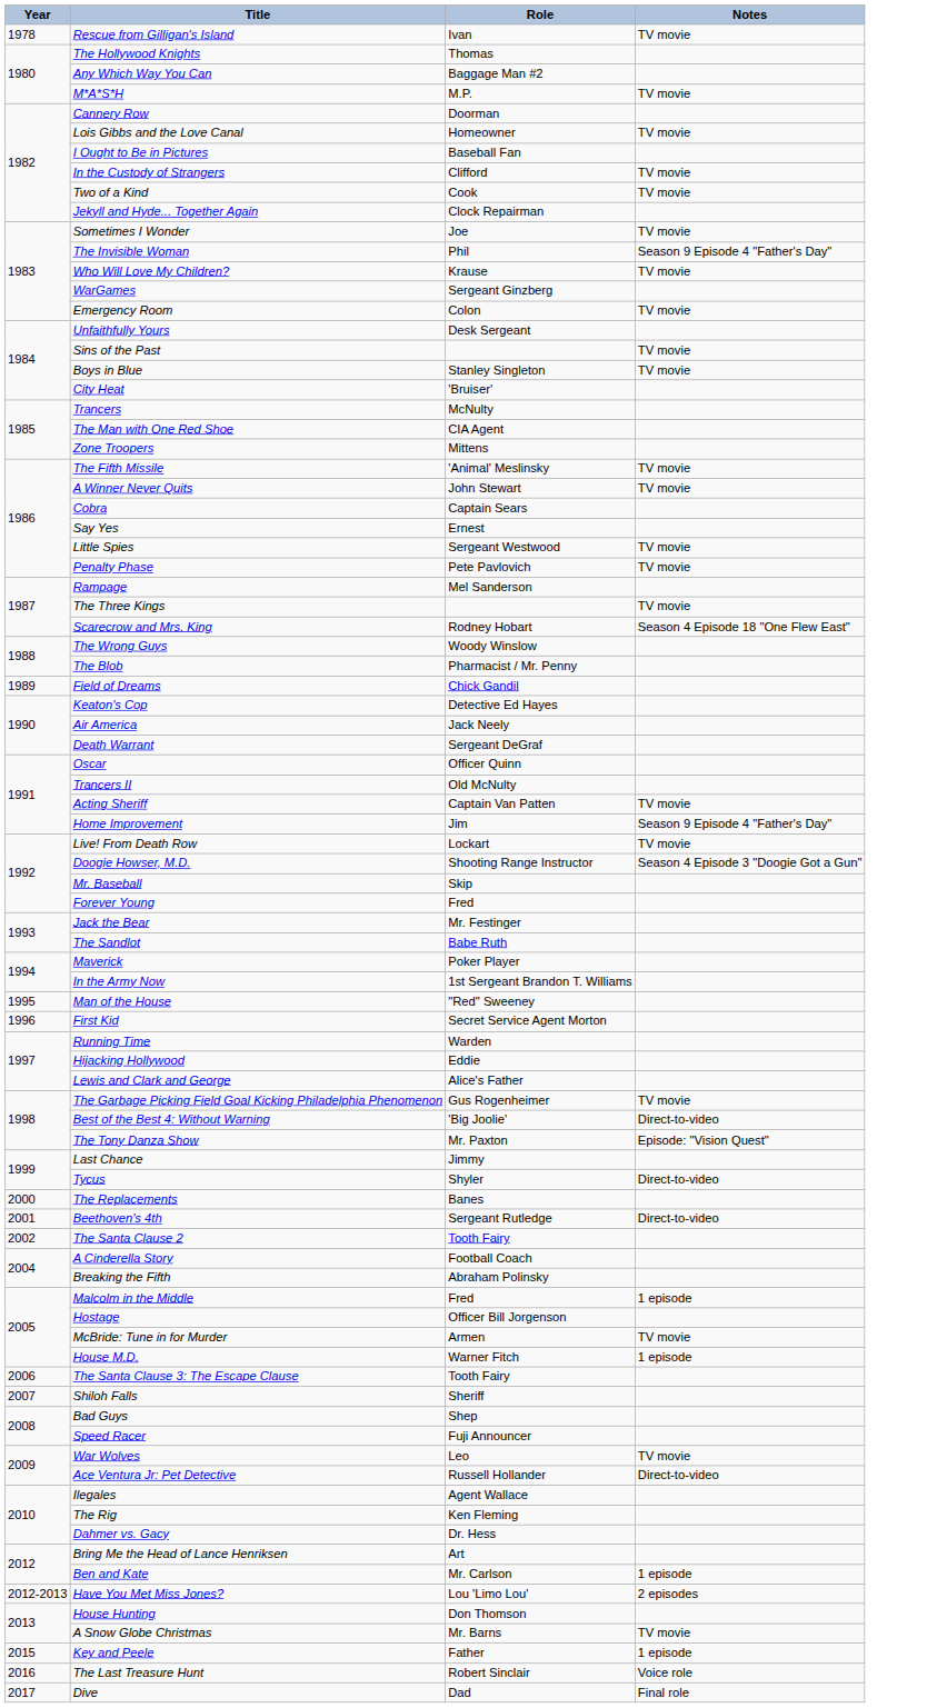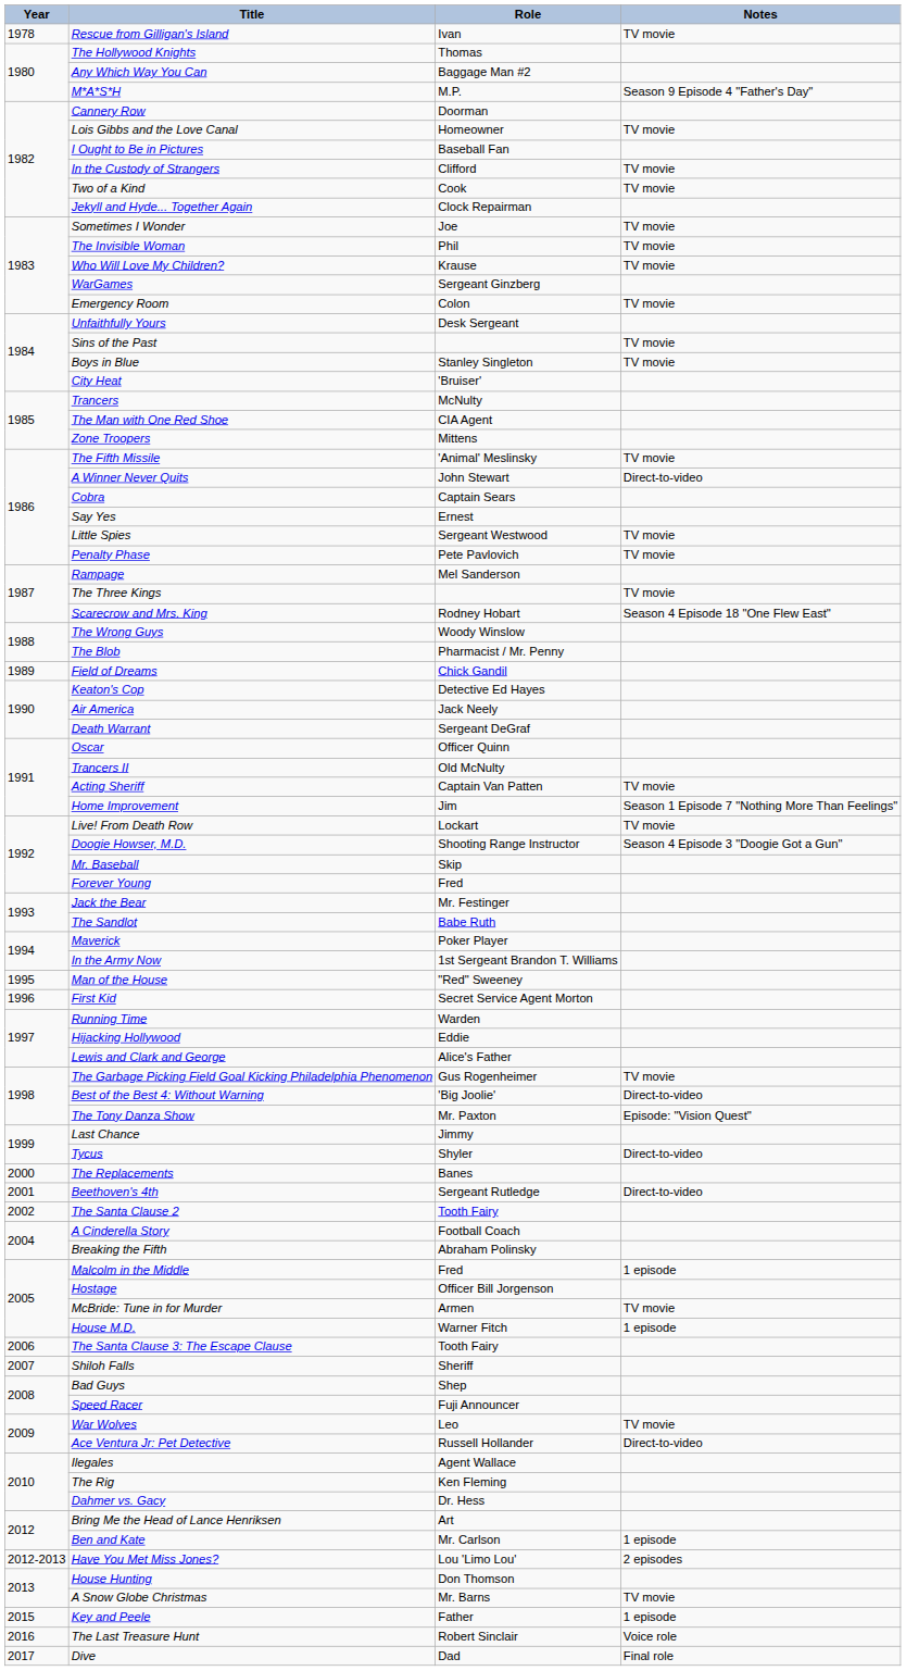 <table class="wikitable">
 <tr>
 <th style="background:#B0C4DE;">Year</th>
 <th style="background:#B0C4DE;">Title</th>
 <th style="background:#B0C4DE;">Role</th>
 <th style="background:#B0C4DE;">Notes</th>
 </tr>
 <tr>
 <td>1978</td>
 <td><em><a href='#'>Rescue from Gilligan's Island</a></em></td>
 <td>Ivan</td>
 <td>TV movie</td>
 </tr>
 <tr>
 <td rowspan="3">1980</td>
 <td><em><a href='#'>The Hollywood Knights</a></em></td>
 <td>Thomas</td>
 <td></td>
 </tr>
 <tr>
 <td><em><a href='#'>Any Which Way You Can</a></em></td>
 <td>Baggage Man #2</td>
 <td></td>
 </tr>
 <tr>
 <td><em><a href='#'>M*A*S*H</a></em></td>
 <td>M.P.</td>
-<td>TV movie</td>
+<td>Season 9 Episode 4 "Father's Day"</td>
 </tr>
 <tr>
 <td rowspan="6">1982</td>
 <td><em><a href='#'>Cannery Row</a></em></td>
 <td>Doorman</td>
 <td></td>
 </tr>
 <tr>
 <td><em>Lois Gibbs and the Love Canal</em></td>
 <td>Homeowner</td>
 <td>TV movie</td>
 </tr>
 <tr>
 <td><em><a href='#'>I Ought to Be in Pictures</a></em></td>
 <td>Baseball Fan</td>
 <td></td>
 </tr>
 <tr>
 <td><em><a href='#'>In the Custody of Strangers</a></em></td>
 <td>Clifford</td>
 <td>TV movie</td>
 </tr>
 <tr>
 <td><em>Two of a Kind</em></td>
 <td>Cook</td>
 <td>TV movie</td>
 </tr>
 <tr>
 <td><em><a href='#'>Jekyll and Hyde... Together Again</a></em></td>
 <td>Clock Repairman</td>
 <td></td>
 </tr>
 <tr>
 <td rowspan="5">1983</td>
 <td><em>Sometimes I Wonder</em></td>
 <td>Joe</td>
 <td>TV movie</td>
 </tr>
 <tr>
 <td><em><a href='#'>The Invisible Woman</a></em></td>
 <td>Phil</td>
-<td>Season 9 Episode 4 "Father's Day"</td>
+<td>TV movie</td>
 </tr>
 <tr>
 <td><em><a href='#'>Who Will Love My Children?</a></em></td>
 <td>Krause</td>
 <td>TV movie</td>
 </tr>
 <tr>
 <td><em><a href='#'>WarGames</a></em></td>
 <td>Sergeant Ginzberg</td>
 <td></td>
 </tr>
 <tr>
 <td><em>Emergency Room</em></td>
 <td>Colon</td>
 <td>TV movie</td>
 </tr>
 <tr>
 <td rowspan="4">1984</td>
 <td><em><a href='#'>Unfaithfully Yours</a></em></td>
 <td>Desk Sergeant</td>
 <td></td>
 </tr>
 <tr>
 <td><em>Sins of the Past</em></td>
 <td></td>
 <td>TV movie</td>
 </tr>
 <tr>
 <td><em>Boys in Blue</em></td>
 <td>Stanley Singleton</td>
 <td>TV movie</td>
 </tr>
 <tr>
 <td><em><a href='#'>City Heat</a></em></td>
 <td>'Bruiser'</td>
 <td></td>
 </tr>
 <tr>
 <td rowspan="3">1985</td>
 <td><em><a href='#'>Trancers</a></em></td>
 <td>McNulty</td>
 <td></td>
 </tr>
 <tr>
 <td><em><a href='#'>The Man with One Red Shoe</a></em></td>
 <td>CIA Agent</td>
 <td></td>
 </tr>
 <tr>
 <td><em><a href='#'>Zone Troopers</a></em></td>
 <td>Mittens</td>
 <td></td>
 </tr>
 <tr>
 <td rowspan="6">1986</td>
 <td><em><a href='#'>The Fifth Missile</a></em></td>
 <td>'Animal' Meslinsky</td>
 <td>TV movie</td>
 </tr>
 <tr>
 <td><em><a href='#'>A Winner Never Quits</a></em></td>
 <td>John Stewart</td>
-<td>TV movie</td>
+<td>Direct-to-video</td>
 </tr>
 <tr>
 <td><em><a href='#'>Cobra</a></em></td>
 <td>Captain Sears</td>
 <td></td>
 </tr>
 <tr>
 <td><em>Say Yes</em></td>
 <td>Ernest</td>
 <td></td>
 </tr>
 <tr>
 <td><em>Little Spies</em></td>
 <td>Sergeant Westwood</td>
 <td>TV movie</td>
 </tr>
 <tr>
 <td><em><a href='#'>Penalty Phase</a></em></td>
 <td>Pete Pavlovich</td>
 <td>TV movie</td>
 </tr>
 <tr>
 <td rowspan="3">1987</td>
 <td><em><a href='#'>Rampage</a></em></td>
 <td>Mel Sanderson</td>
 <td></td>
 </tr>
 <tr>
 <td><em>The Three Kings</em></td>
 <td></td>
 <td>TV movie</td>
 </tr>
 <tr>
 <td><em><a href='#'>Scarecrow and Mrs. King</a></em></td>
 <td>Rodney Hobart</td>
 <td>Season 4 Episode 18 "One Flew East"</td>
 </tr>
 <tr>
 <td rowspan="2">1988</td>
 <td><em><a href='#'>The Wrong Guys</a></em></td>
 <td>Woody Winslow</td>
 <td></td>
 </tr>
 <tr>
 <td><em><a href='#'>The Blob</a></em></td>
 <td>Pharmacist / Mr. Penny</td>
 <td></td>
 </tr>
 <tr>
 <td>1989</td>
 <td><em><a href='#'>Field of Dreams</a></em></td>
 <td><a href='#'>Chick Gandil</a></td>
 <td></td>
 </tr>
 <tr>
 <td rowspan="3">1990</td>
 <td><em><a href='#'>Keaton's Cop</a></em></td>
 <td>Detective Ed Hayes</td>
 <td></td>
 </tr>
 <tr>
 <td><em><a href='#'>Air America</a></em></td>
 <td>Jack Neely</td>
 <td></td>
 </tr>
 <tr>
 <td><em><a href='#'>Death Warrant</a></em></td>
 <td>Sergeant DeGraf</td>
 <td></td>
 </tr>
 <tr>
 <td rowspan="4">1991</td>
 <td><em><a href='#'>Oscar</a></em></td>
 <td>Officer Quinn</td>
 <td></td>
 </tr>
 <tr>
 <td><em><a href='#'>Trancers II</a></em></td>
 <td>Old McNulty</td>
 <td></td>
 </tr>
 <tr>
 <td><em><a href='#'>Acting Sheriff</a></em></td>
 <td>Captain Van Patten</td>
 <td>TV movie</td>
 </tr>
 <tr>
 <td><em><a href='#'>Home Improvement</a></em></td>
 <td>Jim</td>
-<td>Season 9 Episode 4 "Father's Day"</td>
+<td>Season 1 Episode 7 "Nothing More Than Feelings"</td>
 </tr>
 <tr>
 <td rowspan="4">1992</td>
 <td><em>Live! From Death Row</em></td>
 <td>Lockart</td>
 <td>TV movie</td>
 </tr>
 <tr>
 <td><em><a href='#'>Doogie Howser, M.D.</a></em></td>
 <td>Shooting Range Instructor</td>
 <td>Season 4 Episode 3 "Doogie Got a Gun"</td>
 </tr>
 <tr>
 <td><em><a href='#'>Mr. Baseball</a></em></td>
 <td>Skip</td>
 <td></td>
 </tr>
 <tr>
 <td><em><a href='#'>Forever Young</a></em></td>
 <td>Fred</td>
 <td></td>
 </tr>
 <tr>
 <td rowspan="2">1993</td>
 <td><em><a href='#'>Jack the Bear</a></em></td>
 <td>Mr. Festinger</td>
 <td></td>
 </tr>
 <tr>
 <td><em><a href='#'>The Sandlot</a></em></td>
 <td><a href='#'>Babe Ruth</a></td>
 <td></td>
 </tr>
 <tr>
 <td rowspan="2">1994</td>
 <td><em><a href='#'>Maverick</a></em></td>
 <td>Poker Player</td>
 <td></td>
 </tr>
 <tr>
 <td><em><a href='#'>In the Army Now</a></em></td>
 <td>1st Sergeant Brandon T. Williams</td>
 <td></td>
 </tr>
 <tr>
 <td>1995</td>
 <td><em><a href='#'>Man of the House</a></em></td>
 <td>"Red" Sweeney</td>
 <td></td>
 </tr>
 <tr>
 <td>1996</td>
 <td><em><a href='#'>First Kid</a></em></td>
 <td>Secret Service Agent Morton</td>
 <td></td>
 </tr>
 <tr>
 <td rowspan="3">1997</td>
 <td><em><a href='#'>Running Time</a></em></td>
 <td>Warden</td>
 <td></td>
 </tr>
 <tr>
 <td><em><a href='#'>Hijacking Hollywood</a></em></td>
 <td>Eddie</td>
 <td></td>
 </tr>
 <tr>
 <td><em><a href='#'>Lewis and Clark and George</a></em></td>
 <td>Alice's Father</td>
 <td></td>
 </tr>
 <tr>
 <td rowspan="3">1998</td>
 <td><em><a href='#'>The Garbage Picking Field Goal Kicking Philadelphia Phenomenon</a></em></td>
 <td>Gus Rogenheimer</td>
 <td>TV movie</td>
 </tr>
 <tr>
 <td><em><a href='#'>Best of the Best 4: Without Warning</a></em></td>
 <td>'Big Joolie'</td>
 <td>Direct-to-video</td>
 </tr>
 <tr>
 <td><em><a href='#'>The Tony Danza Show</a></em></td>
 <td>Mr. Paxton</td>
 <td>Episode: "Vision Quest"</td>
 </tr>
 <tr>
 <td rowspan="2">1999</td>
 <td><em>Last Chance</em></td>
 <td>Jimmy</td>
 <td></td>
 </tr>
 <tr>
 <td><em><a href='#'>Tycus</a></em></td>
 <td>Shyler</td>
 <td>Direct-to-video</td>
 </tr>
 <tr>
 <td>2000</td>
 <td><em><a href='#'>The Replacements</a></em></td>
 <td>Banes</td>
 <td></td>
 </tr>
 <tr>
 <td>2001</td>
 <td><em><a href='#'>Beethoven's 4th</a></em></td>
 <td>Sergeant Rutledge</td>
 <td>Direct-to-video</td>
 </tr>
 <tr>
 <td>2002</td>
 <td><em><a href='#'>The Santa Clause 2</a></em></td>
 <td><a href='#'>Tooth Fairy</a></td>
 <td></td>
 </tr>
 <tr>
 <td rowspan="2">2004</td>
 <td><em><a href='#'>A Cinderella Story</a></em></td>
 <td>Football Coach</td>
 <td></td>
 </tr>
 <tr>
 <td><em>Breaking the Fifth</em></td>
 <td>Abraham Polinsky</td>
 <td></td>
 </tr>
 <tr>
 <td rowspan="4">2005</td>
 <td><em><a href='#'>Malcolm in the Middle</a></em></td>
 <td>Fred</td>
 <td>1 episode</td>
 </tr>
 <tr>
 <td><em><a href='#'>Hostage</a></em></td>
 <td>Officer Bill Jorgenson</td>
 <td></td>
 </tr>
 <tr>
 <td><em>McBride: Tune in for Murder</em></td>
 <td>Armen</td>
 <td>TV movie</td>
 </tr>
 <tr>
 <td><em> <a href='#'>House M.D.</a></em></td>
 <td>Warner Fitch</td>
 <td>1 episode</td>
 </tr>
 <tr>
 <td>2006</td>
 <td><em><a href='#'>The Santa Clause 3: The Escape Clause</a></em></td>
 <td>Tooth Fairy</td>
 <td></td>
 </tr>
 <tr>
 <td>2007</td>
 <td><em>Shiloh Falls</em></td>
 <td>Sheriff</td>
 <td></td>
 </tr>
 <tr>
 <td rowspan="2">2008</td>
 <td><em>Bad Guys</em></td>
 <td>Shep</td>
 <td></td>
 </tr>
 <tr>
 <td><em><a href='#'>Speed Racer</a></em></td>
 <td>Fuji Announcer</td>
 <td></td>
 </tr>
 <tr>
 <td rowspan="2">2009</td>
 <td><em><a href='#'>War Wolves</a></em></td>
 <td>Leo</td>
 <td>TV movie</td>
 </tr>
 <tr>
 <td><em><a href='#'>Ace Ventura Jr: Pet Detective</a></em></td>
 <td>Russell Hollander</td>
 <td>Direct-to-video</td>
 </tr>
 <tr>
 <td rowspan="3">2010</td>
 <td><em>Ilegales</em></td>
 <td>Agent Wallace</td>
 <td></td>
 </tr>
 <tr>
 <td><em>The Rig</em></td>
 <td>Ken Fleming</td>
 <td></td>
 </tr>
 <tr>
 <td><em><a href='#'>Dahmer vs. Gacy</a></em></td>
 <td>Dr. Hess</td>
 <td></td>
 </tr>
 <tr>
 <td rowspan="2">2012</td>
 <td><em>Bring Me the Head of Lance Henriksen</em></td>
 <td>Art</td>
 <td></td>
 </tr>
 <tr>
 <td><em><a href='#'>Ben and Kate</a></em></td>
 <td>Mr. Carlson</td>
 <td>1 episode</td>
 </tr>
 <tr>
 <td>2012-2013</td>
 <td><em><a href='#'>Have You Met Miss Jones?</a></em></td>
 <td>Lou 'Limo Lou'</td>
 <td>2 episodes</td>
 </tr>
 <tr>
 <td rowspan="2">2013</td>
 <td><em><a href='#'>House Hunting</a></em></td>
 <td>Don Thomson</td>
 <td></td>
 </tr>
 <tr>
 <td><em>A Snow Globe Christmas</em></td>
 <td>Mr. Barns</td>
 <td>TV movie</td>
 </tr>
 <tr>
 <td>2015</td>
 <td><em><a href='#'>Key and Peele</a></em></td>
 <td>Father</td>
 <td>1 episode</td>
 </tr>
 <tr>
 <td>2016</td>
 <td><em>The Last Treasure Hunt</em></td>
 <td>Robert Sinclair</td>
 <td>Voice role</td>
 </tr>
 <tr>
 <td>2017</td>
 <td><em>Dive</em></td>
 <td>Dad</td>
 <td>Final role</td>
 </tr>
 </table>
